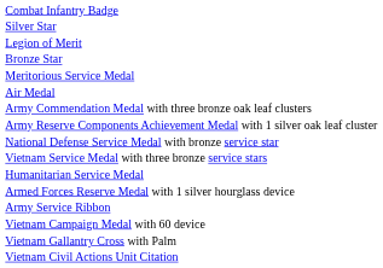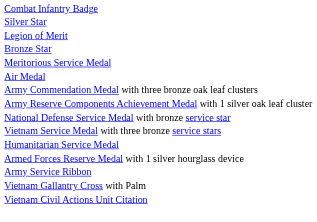 <table>
 <tr>
 <td></td>
 <td><a href='#'>Combat Infantry Badge</a></td>
 </tr>
 <tr>
 <td></td>
 <td><a href='#'>Silver Star</a></td>
 </tr>
 <tr>
 <td></td>
 <td><a href='#'>Legion of Merit</a></td>
 </tr>
 <tr>
 <td></td>
 <td><a href='#'>Bronze Star</a></td>
 </tr>
 <tr>
 <td></td>
 <td><a href='#'>Meritorious Service Medal</a></td>
 </tr>
 <tr>
 <td></td>
 <td><a href='#'>Air Medal</a></td>
 </tr>
 <tr>
 <td></td>
 <td><a href='#'>Army Commendation Medal</a> with three bronze oak leaf clusters</td>
 </tr>
 <tr>
 <td></td>
 <td><a href='#'>Army Reserve Components Achievement Medal</a> with 1 silver oak leaf cluster</td>
 </tr>
 <tr>
 <td></td>
 <td><a href='#'>National Defense Service Medal</a> with bronze <a href='#'>service star</a></td>
 </tr>
 <tr>
 <td></td>
 <td><a href='#'>Vietnam Service Medal</a> with three bronze <a href='#'>service stars</a></td>
 </tr>
 <tr>
 <td></td>
 <td><a href='#'>Humanitarian Service Medal</a></td>
 </tr>
 <tr>
 <td></td>
 <td><a href='#'>Armed Forces Reserve Medal</a> with 1 silver hourglass device</td>
 </tr>
 <tr>
 <td></td>
 <td><a href='#'>Army Service Ribbon</a></td>
 </tr>
 <tr>
 <td></td>
-<td><a href='#'>Vietnam Campaign Medal</a> with 60 device</td>
-<td></td>
-</tr>
-<tr>
-<td></td>
 <td><a href='#'>Vietnam Gallantry Cross</a> with Palm</td>
 </tr>
 <tr>
 <td></td>
 <td><a href='#'>Vietnam Civil Actions Unit Citation</a></td>
 </tr>
 <tr>
 </tr>
 </table>
